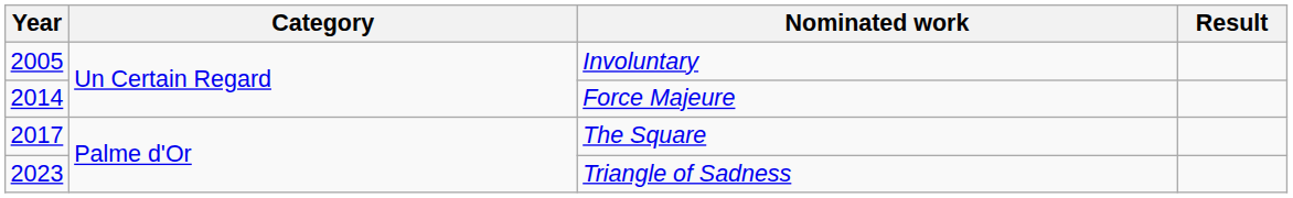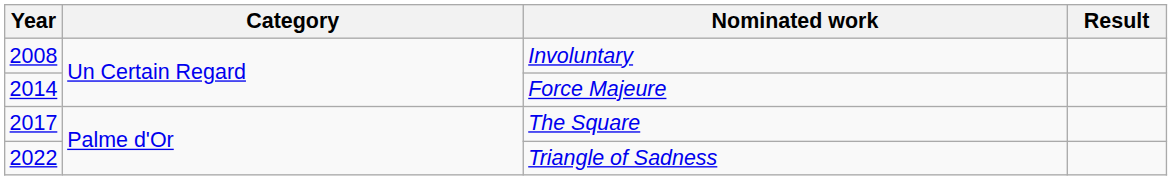 <table class=wikitable>
 <tr>
 <th scope="col" style="width:1em;">Year</th>
 <th scope="col" style="width:33em;">Category</th>
 <th scope="col" style="width:39em;">Nominated work</th>
 <th scope="col" style="width:5em;">Result</th>
 </tr>
 <tr>
-<td><a href='#'>2005</a></td>
+<td><a href='#'>2008</a></td>
 <td rowspan="2"><a href='#'>Un Certain Regard</a></td>
 <td><em><a href='#'>Involuntary</a></em></td>
 <td></td>
 </tr>
 <tr>
 <td><a href='#'>2014</a></td>
 <td><em><a href='#'>Force Majeure</a></em></td>
 <td></td>
 </tr>
 <tr>
 <td><a href='#'>2017</a></td>
 <td rowspan="2"><a href='#'>Palme d'Or</a></td>
 <td><em><a href='#'>The Square</a></em></td>
 <td></td>
 </tr>
 <tr>
-<td><a href='#'>2023</a></td>
+<td><a href='#'>2022</a></td>
 <td><em><a href='#'>Triangle of Sadness</a></em></td>
 <td></td>
 </tr>
 </table>
